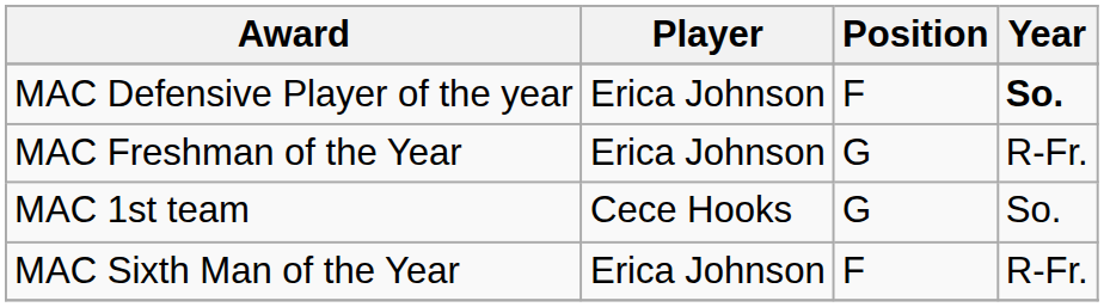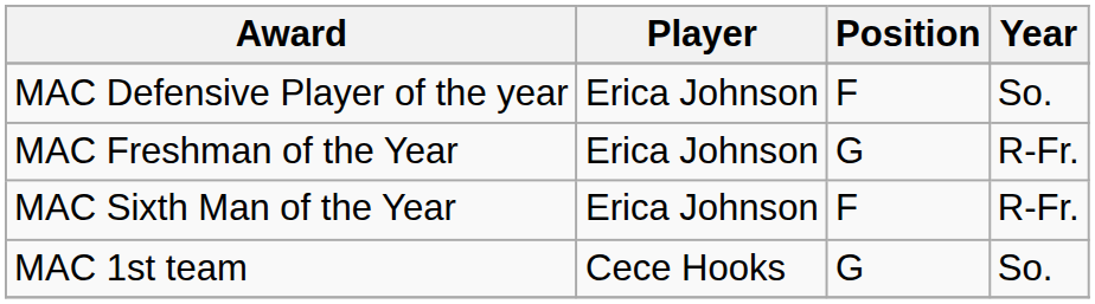 <table class="wikitable" border="1">
 <tr align=center>
 <th style= >Award</th>
 <th style= >Player</th>
 <th style= >Position</th>
 <th style= >Year</th>
 </tr>
 <tr align="center">
 </tr>
 <tr>
 <td>MAC Defensive Player of the year</td>
 <td>Erica Johnson</td>
 <td>F</td>
-<td><strong>So.</strong></td>
+<td>So.</td>
 </tr>
 <tr>
 <td>MAC Freshman of the Year</td>
 <td>Erica Johnson</td>
 <td>G</td>
+<td>R-Fr.</td>
+</tr>
+<tr>
+<td>MAC Sixth Man of the Year</td>
+<td>Erica Johnson</td>
+<td>F</td>
 <td>R-Fr.</td>
 </tr>
 <tr>
 <td>MAC 1st team</td>
 <td>Cece Hooks</td>
 <td>G</td>
 <td>So.</td>
 </tr>
 <tr>
-<td>MAC Sixth Man of the Year</td>
-<td>Erica Johnson</td>
-<td>F</td>
-<td>R-Fr.</td>
-</tr>
-<tr>
 </tr>
 </table>
